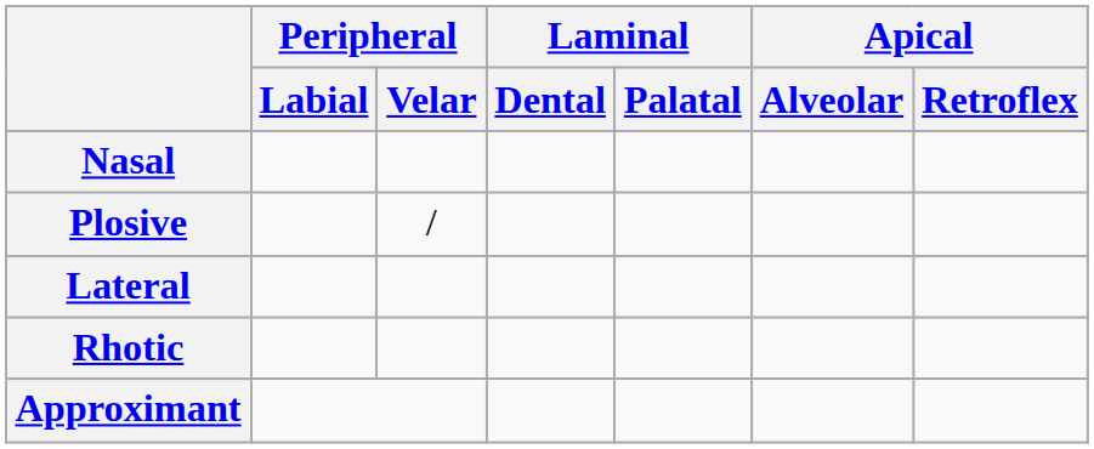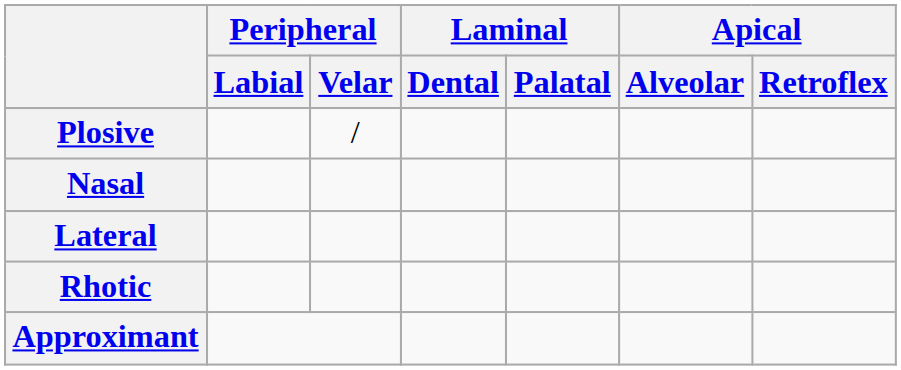 <table class="wikitable" style="text-align:center">
 <tr>
 <th rowspan="2"></th>
 <th colspan="2"><a href='#'>Peripheral</a></th>
 <th colspan="2"><a href='#'>Laminal</a></th>
 <th colspan="2"><a href='#'>Apical</a></th>
 </tr>
 <tr>
 <th><a href='#'>Labial</a></th>
 <th><a href='#'>Velar</a></th>
 <th><a href='#'>Dental</a></th>
 <th><a href='#'>Palatal</a></th>
 <th><a href='#'>Alveolar</a></th>
 <th><a href='#'>Retroflex</a></th>
 </tr>
 <tr>
-<th><a href='#'>Nasal</a></th>
+<th><a href='#'>Plosive</a></th>
 <td></td>
-<td></td>
+<td>/</td>
 <td></td>
 <td></td>
 <td></td>
 <td></td>
 </tr>
 <tr>
-<th><a href='#'>Plosive</a></th>
+<th><a href='#'>Nasal</a></th>
 <td></td>
-<td>/</td>
+<td></td>
 <td></td>
 <td></td>
 <td></td>
 <td></td>
 </tr>
 <tr>
 <th><a href='#'>Lateral</a></th>
 <td></td>
 <td></td>
 <td></td>
 <td></td>
 <td></td>
 <td></td>
 </tr>
 <tr>
 <th><a href='#'>Rhotic</a></th>
 <td></td>
 <td></td>
 <td></td>
 <td></td>
 <td></td>
 <td></td>
 </tr>
 <tr>
 <th><a href='#'>Approximant</a></th>
 <td colspan="2"></td>
 <td></td>
 <td></td>
 <td></td>
 <td></td>
 </tr>
 </table>
